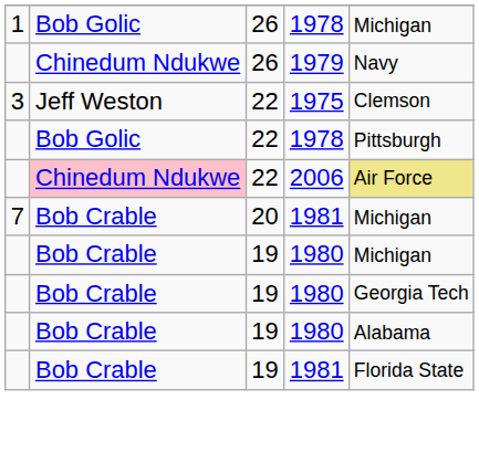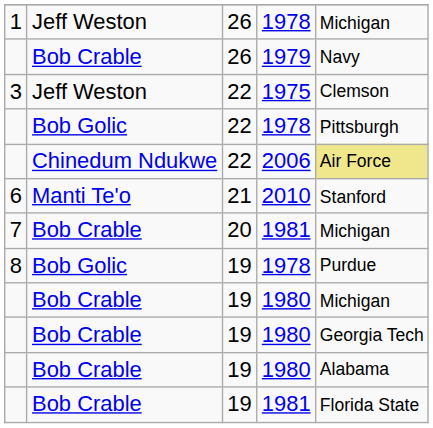 <table class="wikitable">
 <tr>
 </tr>
 <tr>
 <td>1</td>
-<td><a href='#'>Bob Golic</a></td>
+<td>Jeff Weston</td>
 <td>26</td>
 <td><a href='#'>1978</a></td>
 <td style="font-size:80%;">Michigan</td>
 </tr>
 <tr>
 <td></td>
-<td><a href='#'>Chinedum Ndukwe</a></td>
+<td><a href='#'>Bob Crable</a></td>
 <td>26</td>
 <td><a href='#'>1979</a></td>
 <td style="font-size:80%;">Navy</td>
 </tr>
 <tr>
 <td>3</td>
 <td>Jeff Weston</td>
 <td>22</td>
 <td><a href='#'>1975</a></td>
 <td style="font-size:80%;">Clemson</td>
 </tr>
 <tr>
 <td></td>
 <td><a href='#'>Bob Golic</a></td>
 <td>22</td>
 <td><a href='#'>1978</a></td>
 <td style="font-size:80%;">Pittsburgh</td>
 </tr>
 <tr>
 <td></td>
-<td style="background: pink;"><a href='#'>Chinedum Ndukwe</a></td>
+<td><a href='#'>Chinedum Ndukwe</a></td>
 <td>22</td>
 <td><a href='#'>2006</a></td>
 <td style="background: khaki; font-size:80%;">Air Force</td>
+</tr>
+<tr>
+<td>6</td>
+<td><a href='#'>Manti Te'o</a></td>
+<td>21</td>
+<td><a href='#'>2010</a></td>
+<td style="font-size:80%;">Stanford</td>
 </tr>
 <tr>
 <td>7</td>
 <td><a href='#'>Bob Crable</a></td>
 <td>20</td>
 <td><a href='#'>1981</a></td>
 <td style="font-size:80%;">Michigan</td>
+</tr>
+<tr>
+<td>8</td>
+<td><a href='#'>Bob Golic</a></td>
+<td>19</td>
+<td><a href='#'>1978</a></td>
+<td style="font-size:80%;">Purdue</td>
 </tr>
 <tr>
 <td></td>
 <td><a href='#'>Bob Crable</a></td>
 <td>19</td>
 <td><a href='#'>1980</a></td>
 <td style="font-size:80%;">Michigan</td>
 </tr>
 <tr>
 <td></td>
 <td><a href='#'>Bob Crable</a></td>
 <td>19</td>
 <td><a href='#'>1980</a></td>
 <td style="font-size:80%;">Georgia Tech</td>
 </tr>
 <tr>
 <td></td>
 <td><a href='#'>Bob Crable</a></td>
 <td>19</td>
 <td><a href='#'>1980</a></td>
 <td style="font-size:80%;">Alabama</td>
 </tr>
 <tr>
 <td></td>
 <td><a href='#'>Bob Crable</a></td>
 <td>19</td>
 <td><a href='#'>1981</a></td>
 <td style="font-size:80%;">Florida State</td>
 </tr>
 </table>
